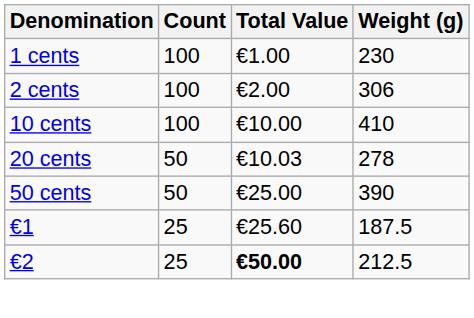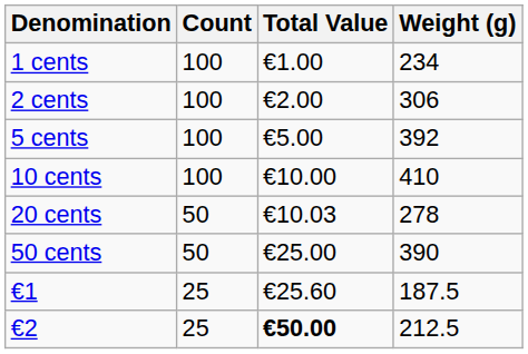 <table class="wikitable">
 <tr>
 <th>Denomination</th>
 <th>Count</th>
 <th>Total Value</th>
 <th>Weight (g)</th>
 </tr>
 <tr>
 <td><a href='#'>1 cents</a></td>
 <td>100</td>
 <td>€1.00</td>
-<td>230</td>
+<td>234</td>
 </tr>
 <tr>
 <td><a href='#'>2 cents</a></td>
 <td>100</td>
 <td>€2.00</td>
 <td>306</td>
+</tr>
+<tr>
+<td><a href='#'>5 cents</a></td>
+<td>100</td>
+<td>€5.00</td>
+<td>392</td>
 </tr>
 <tr>
 <td><a href='#'>10 cents</a></td>
 <td>100</td>
 <td>€10.00</td>
 <td>410</td>
 </tr>
 <tr>
 <td><a href='#'>20 cents</a></td>
 <td>50</td>
 <td>€10.03</td>
 <td>278</td>
 </tr>
 <tr>
 <td><a href='#'>50 cents</a></td>
 <td>50</td>
 <td>€25.00</td>
 <td>390</td>
 </tr>
 <tr>
 <td><a href='#'>€1</a></td>
 <td>25</td>
 <td>€25.60</td>
 <td>187.5</td>
 </tr>
 <tr>
 <td><a href='#'>€2</a></td>
 <td>25</td>
 <td><strong>€50.00</strong></td>
 <td>212.5</td>
 </tr>
 </table>
